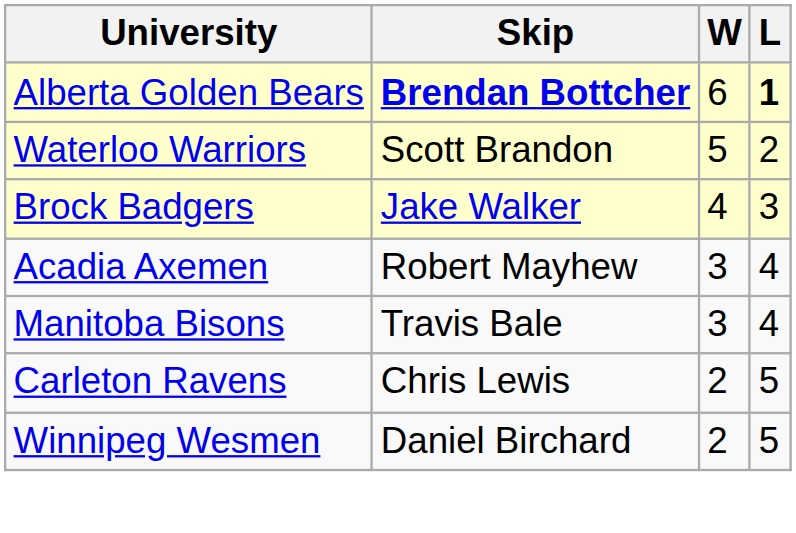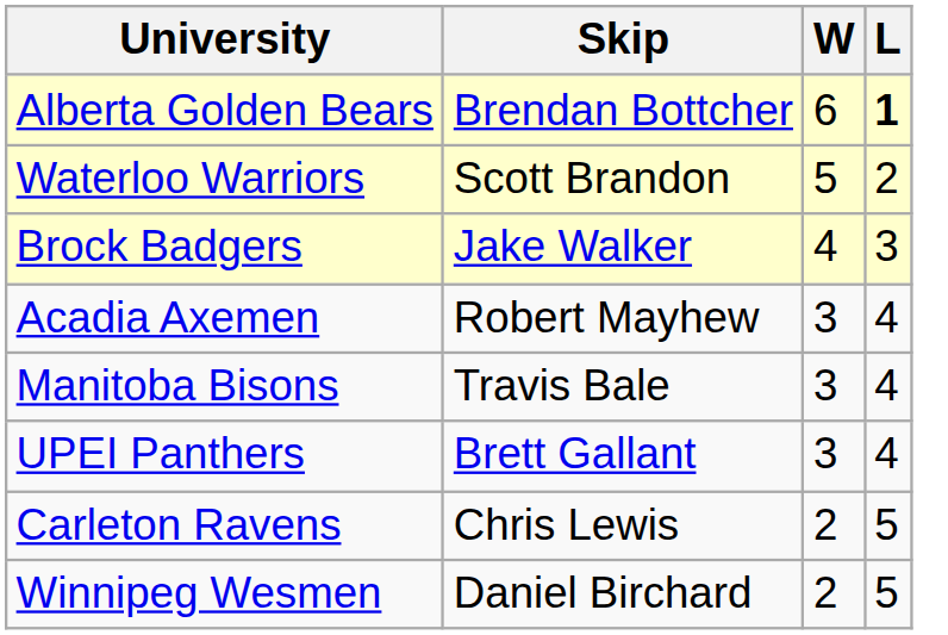 <table class="wikitable">
 <tr>
 <th>University</th>
 <th>Skip</th>
 <th>W</th>
 <th>L</th>
 </tr>
 <tr bgcolor=#ffffcc>
 <td> <a href='#'>Alberta Golden Bears</a></td>
-<td><strong><a href='#'>Brendan Bottcher</a></strong></td>
+<td><a href='#'>Brendan Bottcher</a></td>
 <td>6</td>
 <td><strong>1</strong></td>
 </tr>
 <tr bgcolor=#ffffcc>
 <td> <a href='#'>Waterloo Warriors</a></td>
 <td>Scott Brandon</td>
 <td>5</td>
 <td>2</td>
 </tr>
 <tr bgcolor=#ffffcc>
 <td> <a href='#'>Brock Badgers</a></td>
 <td><a href='#'>Jake Walker</a></td>
 <td>4</td>
 <td>3</td>
 </tr>
 <tr>
 <td> <a href='#'>Acadia Axemen</a></td>
 <td>Robert Mayhew</td>
 <td>3</td>
 <td>4</td>
 </tr>
 <tr>
 <td> <a href='#'>Manitoba Bisons</a></td>
 <td>Travis Bale</td>
 <td>3</td>
 <td>4</td>
 </tr>
 <tr>
+<td> <a href='#'>UPEI Panthers</a></td>
+<td><a href='#'>Brett Gallant</a></td>
+<td>3</td>
+<td>4</td>
+</tr>
+<tr>
 <td> <a href='#'>Carleton Ravens</a></td>
 <td>Chris Lewis</td>
 <td>2</td>
 <td>5</td>
 </tr>
 <tr>
 <td> <a href='#'>Winnipeg Wesmen</a></td>
 <td>Daniel Birchard</td>
 <td>2</td>
 <td>5</td>
 </tr>
 </table>
